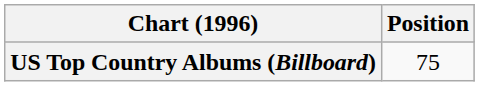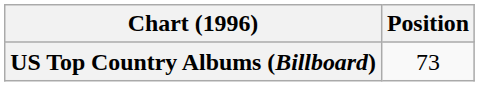 <table class="wikitable plainrowheaders" style="text-align:center">
 <tr>
 <th scope="col">Chart (1996)</th>
 <th scope="col">Position</th>
 </tr>
 <tr>
 <th scope="row">US Top Country Albums (<em>Billboard</em>)</th>
-<td>75</td>
+<td>73</td>
 </tr>
 </table>
